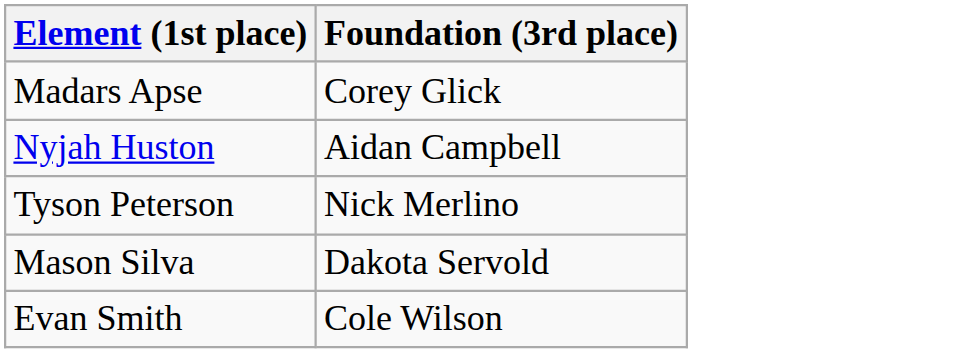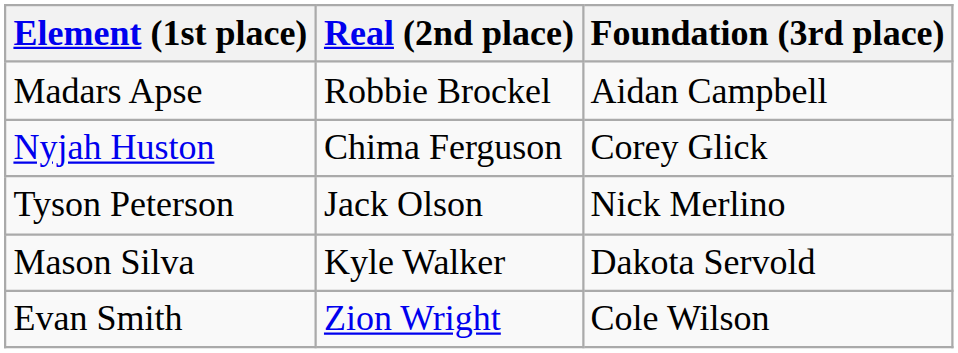 <table class="wikitable">
 <tr>
 <th><a href='#'>Element</a> (1st place)</th>
+<th><a href='#'>Real</a> (2nd place)</th>
 <th>Foundation (3rd place)</th>
 </tr>
 <tr>
 <td>Madars Apse</td>
+<td>Robbie Brockel</td>
+<td>Aidan Campbell</td>
+</tr>
+<tr>
+<td><a href='#'>Nyjah Huston</a></td>
+<td>Chima Ferguson</td>
 <td>Corey Glick</td>
 </tr>
 <tr>
-<td><a href='#'>Nyjah Huston</a></td>
-<td>Aidan Campbell</td>
-</tr>
-<tr>
 <td>Tyson Peterson</td>
+<td>Jack Olson</td>
 <td>Nick Merlino</td>
 </tr>
 <tr>
 <td>Mason Silva</td>
+<td>Kyle Walker</td>
 <td>Dakota Servold</td>
 </tr>
 <tr>
 <td>Evan Smith</td>
+<td><a href='#'>Zion Wright</a></td>
 <td>Cole Wilson</td>
 </tr>
 </table>
